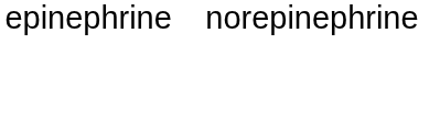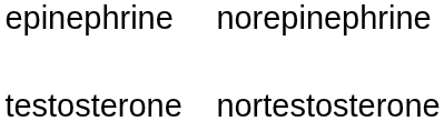 <table>
 <tr align="center">
 <td></td>
 <td>  </td>
 <td></td>
 </tr>
 <tr>
 <td>epinephrine</td>
 <td></td>
 <td>norepinephrine</td>
 </tr>
 <tr>
 <td></td>
 <td>  </td>
 <td></td>
 </tr>
+<tr>
+<td>testosterone</td>
+<td></td>
+<td>nortestosterone</td>
+</tr>
 </table>
